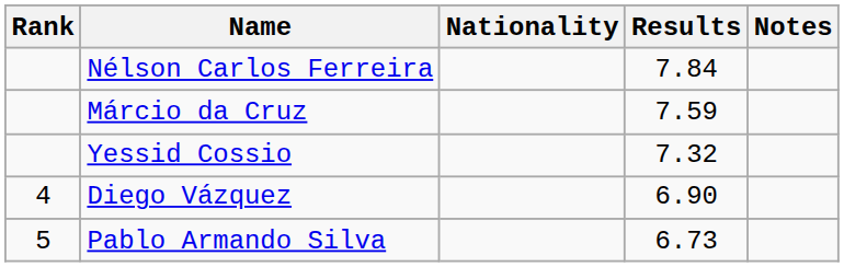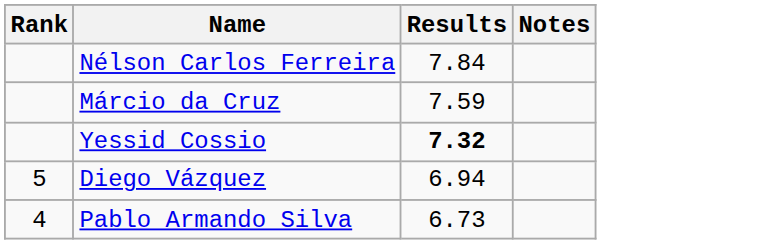 <table class="wikitable sortable" style="text-align:center">
 <tr>
 <th>Rank</th>
 <th>Name</th>
-<th>Nationality</th>
 <th>Results</th>
 <th>Notes</th>
 </tr>
 <tr>
 <td></td>
 <td align=left><a href='#'>Nélson Carlos Ferreira</a></td>
-<td align=left></td>
 <td>7.84</td>
 <td></td>
 </tr>
 <tr>
 <td></td>
 <td align=left><a href='#'>Márcio da Cruz</a></td>
-<td align=left></td>
 <td>7.59</td>
 <td></td>
 </tr>
 <tr>
 <td></td>
 <td align=left><a href='#'>Yessid Cossio</a></td>
-<td align=left></td>
-<td>7.32</td>
+<td><strong>7.32</strong></td>
+<td></td>
+</tr>
+<tr>
+<td>5</td>
+<td align=left><a href='#'>Diego Vázquez</a></td>
+<td>6.94</td>
 <td></td>
 </tr>
 <tr>
 <td>4</td>
-<td align=left><a href='#'>Diego Vázquez</a></td>
-<td align=left></td>
-<td>6.90</td>
-<td></td>
-</tr>
-<tr>
-<td>5</td>
 <td align=left><a href='#'>Pablo Armando Silva</a></td>
-<td align=left></td>
 <td>6.73</td>
 <td></td>
 </tr>
 </table>
